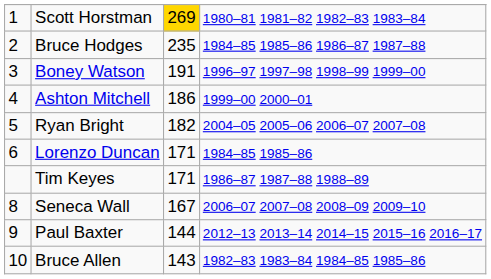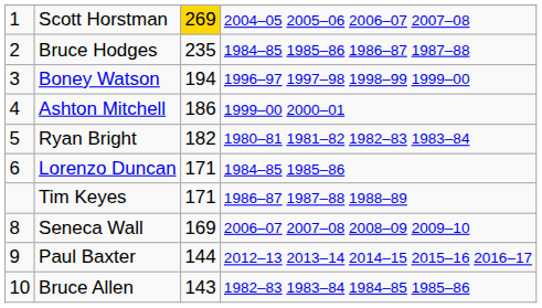 <table class="wikitable">
 <tr>
 </tr>
 <tr>
 <td>1</td>
 <td>Scott Horstman</td>
 <td style="background: gold;">269</td>
-<td style="font-size:80%;"><a href='#'>1980–81</a> <a href='#'>1981–82</a> <a href='#'>1982–83</a> <a href='#'>1983–84</a></td>
+<td style="font-size:80%;"><a href='#'>2004–05</a> <a href='#'>2005–06</a> <a href='#'>2006–07</a> <a href='#'>2007–08</a></td>
 </tr>
 <tr>
 <td>2</td>
 <td>Bruce Hodges</td>
 <td>235</td>
 <td style="font-size:80%;"><a href='#'>1984–85</a> <a href='#'>1985–86</a> <a href='#'>1986–87</a> <a href='#'>1987–88</a></td>
 </tr>
 <tr>
 <td>3</td>
 <td><a href='#'>Boney Watson</a></td>
-<td>191</td>
+<td>194</td>
 <td style="font-size:80%;"><a href='#'>1996–97</a> <a href='#'>1997–98</a> <a href='#'>1998–99</a> <a href='#'>1999–00</a></td>
 </tr>
 <tr>
 <td>4</td>
 <td><a href='#'>Ashton Mitchell</a></td>
 <td>186</td>
 <td style="font-size:80%;"><a href='#'>1999–00</a> <a href='#'>2000–01</a></td>
 </tr>
 <tr>
 <td>5</td>
 <td>Ryan Bright</td>
 <td>182</td>
-<td style="font-size:80%;"><a href='#'>2004–05</a> <a href='#'>2005–06</a> <a href='#'>2006–07</a> <a href='#'>2007–08</a></td>
+<td style="font-size:80%;"><a href='#'>1980–81</a> <a href='#'>1981–82</a> <a href='#'>1982–83</a> <a href='#'>1983–84</a></td>
 </tr>
 <tr>
 <td>6</td>
 <td><a href='#'>Lorenzo Duncan</a></td>
 <td>171</td>
 <td style="font-size:80%;"><a href='#'>1984–85</a> <a href='#'>1985–86</a></td>
 </tr>
 <tr>
 <td></td>
 <td>Tim Keyes</td>
 <td>171</td>
 <td style="font-size:80%;"><a href='#'>1986–87</a> <a href='#'>1987–88</a> <a href='#'>1988–89</a></td>
 </tr>
 <tr>
 <td>8</td>
 <td>Seneca Wall</td>
-<td>167</td>
+<td>169</td>
 <td style="font-size:80%;"><a href='#'>2006–07</a> <a href='#'>2007–08</a> <a href='#'>2008–09</a> <a href='#'>2009–10</a></td>
 </tr>
 <tr>
 <td>9</td>
 <td>Paul Baxter</td>
 <td>144</td>
 <td style="font-size:80%;"><a href='#'>2012–13</a> <a href='#'>2013–14</a> <a href='#'>2014–15</a> <a href='#'>2015–16</a> <a href='#'>2016–17</a></td>
 </tr>
 <tr>
 <td>10</td>
 <td>Bruce Allen</td>
 <td>143</td>
 <td style="font-size:80%;"><a href='#'>1982–83</a> <a href='#'>1983–84</a> <a href='#'>1984–85</a> <a href='#'>1985–86</a></td>
 </tr>
 </table>
